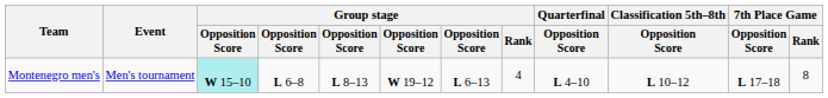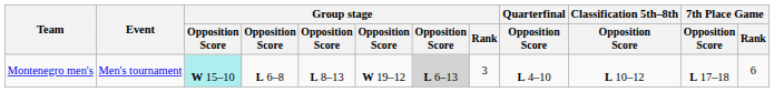 <table class="wikitable" style="font-size:90%">
 <tr>
 <th rowspan=2>Team</th>
 <th rowspan=2>Event</th>
 <th colspan=6>Group stage</th>
 <th>Quarterfinal</th>
 <th>Classification 5th–8th</th>
 <th colspan=2>7th Place Game</th>
 </tr>
 <tr style="font-size:95%">
 <th>Opposition<br>Score</th>
 <th>Opposition<br>Score</th>
 <th>Opposition<br>Score</th>
 <th>Opposition<br>Score</th>
 <th>Opposition<br>Score</th>
 <th>Rank</th>
 <th>Opposition<br>Score</th>
 <th>Opposition<br>Score</th>
 <th>Opposition<br>Score</th>
 <th>Rank</th>
 </tr>
 <tr align=center>
 <td align=left><a href='#'>Montenegro men's</a></td>
 <td align=left><a href='#'>Men's tournament</a></td>
 <td style="background: paleturquoise;"><br><strong>W</strong> 15–10</td>
 <td><br><strong>L</strong> 6–8</td>
 <td><br><strong>L</strong> 8–13</td>
 <td><br><strong>W</strong> 19–12</td>
-<td><br><strong>L</strong> 6–13</td>
-<td>4 <strong></strong></td>
+<td style="background: lightgrey;"><br><strong>L</strong> 6–13</td>
+<td>3 <strong></strong></td>
 <td><br><strong>L</strong> 4–10</td>
 <td><br><strong>L</strong> 10–12</td>
 <td><br><strong>L</strong> 17–18</td>
-<td>8</td>
+<td>6</td>
 </tr>
 </table>
